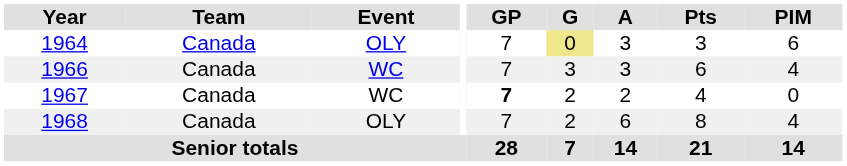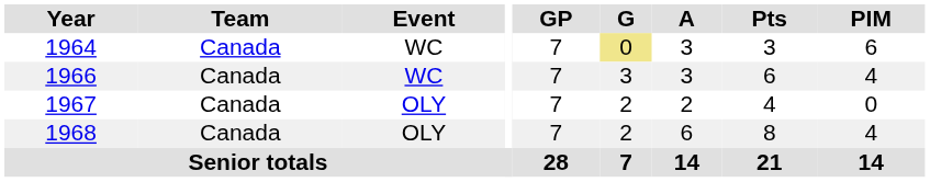 <table border="0" cellpadding="1" cellspacing="0" ID="Table3" style="text-align:center; width:40em">
 <tr bgcolor="#e0e0e0">
 <th>Year</th>
 <th>Team</th>
 <th>Event</th>
 <th rowspan="102" bgcolor="#ffffff"></th>
 <th>GP</th>
 <th>G</th>
 <th>A</th>
 <th>Pts</th>
 <th>PIM</th>
 </tr>
 <tr>
 <td><a href='#'>1964</a></td>
 <td><a href='#'>Canada</a></td>
-<td><a href='#'>OLY</a></td>
+<td>WC</td>
 <td>7</td>
 <td style="background: khaki;">0</td>
 <td>3</td>
 <td>3</td>
 <td>6</td>
 </tr>
 <tr bgcolor="#f0f0f0">
 <td><a href='#'>1966</a></td>
 <td>Canada</td>
 <td><a href='#'>WC</a></td>
 <td>7</td>
 <td>3</td>
 <td>3</td>
 <td>6</td>
 <td>4</td>
 </tr>
 <tr>
 <td><a href='#'>1967</a></td>
 <td>Canada</td>
-<td>WC</td>
-<td><strong>7</strong></td>
+<td><a href='#'>OLY</a></td>
+<td>7</td>
 <td>2</td>
 <td>2</td>
 <td>4</td>
 <td>0</td>
 </tr>
 <tr bgcolor="#f0f0f0">
 <td><a href='#'>1968</a></td>
 <td>Canada</td>
 <td>OLY</td>
 <td>7</td>
 <td>2</td>
 <td>6</td>
 <td>8</td>
 <td>4</td>
 </tr>
 <tr bgcolor="#e0e0e0">
 <th colspan="4">Senior totals</th>
 <th>28</th>
 <th>7</th>
 <th>14</th>
 <th>21</th>
 <th>14</th>
 </tr>
 </table>
